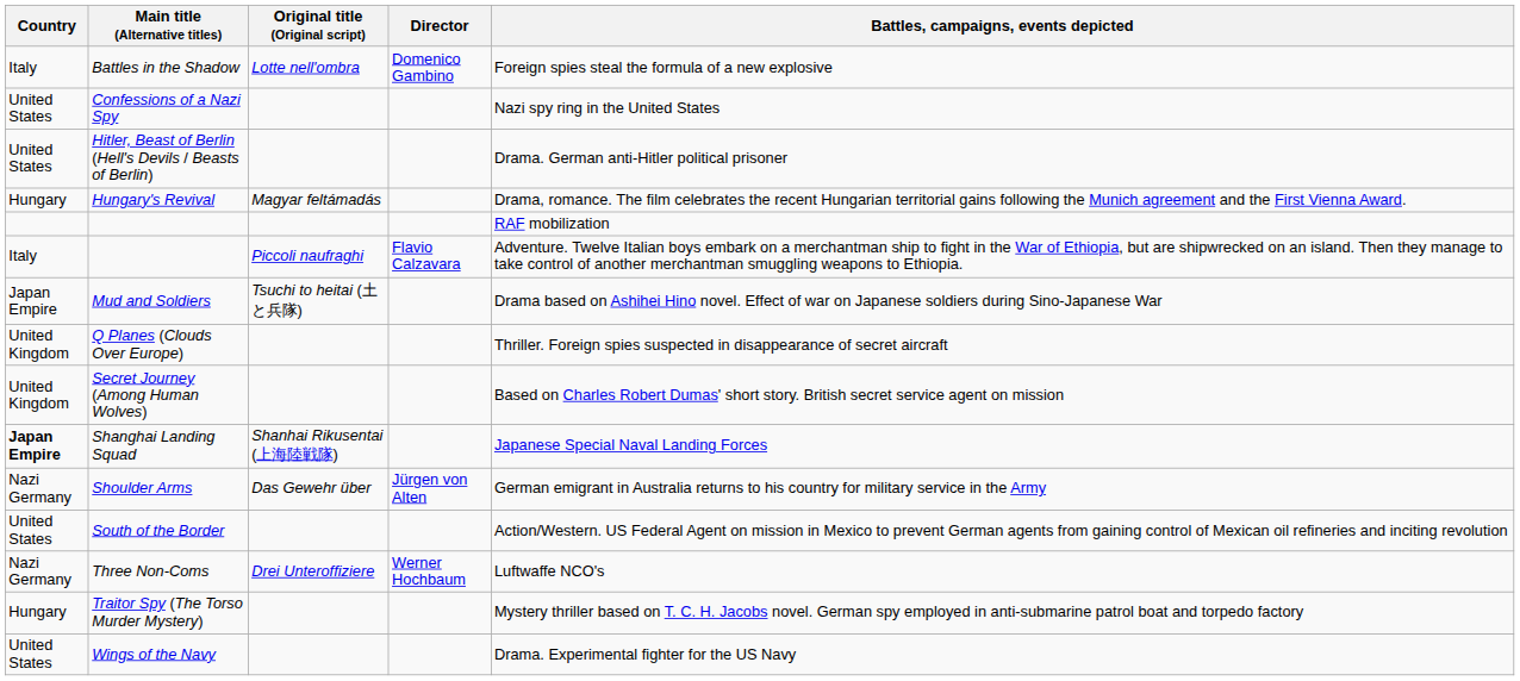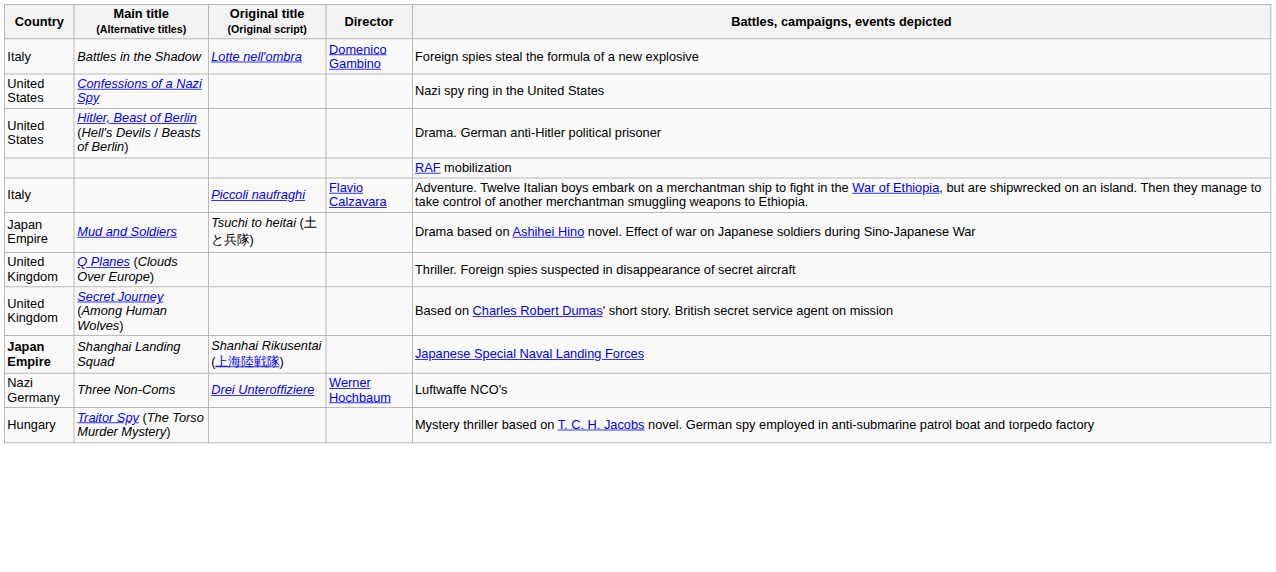 <table class="wikitable sortable" style="width:100%;">
 <tr>
 <th width= 80>Country</th>
 <th width=160>Main title<br><small>(Alternative titles)</small></th>
 <th width=140>Original title<br><small>(Original script)</small></th>
 <th width=100>Director</th>
 <th class="unsortable">Battles, campaigns, events depicted</th>
 </tr>
 <tr>
 <td>Italy</td>
 <td><em>Battles in the Shadow</em> </td>
 <td><em><a href='#'>Lotte nell'ombra</a></em></td>
 <td><a href='#'>Domenico Gambino</a></td>
 <td>Foreign spies steal the formula of a new explosive</td>
 </tr>
 <tr>
 <td>United States</td>
 <td><em><a href='#'>Confessions of a Nazi Spy</a></em></td>
 <td></td>
 <td></td>
 <td>Nazi spy ring in the United States</td>
 </tr>
 <tr>
 <td>United States</td>
 <td><em><a href='#'>Hitler, Beast of Berlin</a></em> (<em>Hell's Devils</em> / <em>Beasts of Berlin</em>)</td>
 <td></td>
 <td></td>
 <td>Drama. German anti-Hitler political prisoner</td>
-</tr>
-<tr>
-<td>Hungary</td>
-<td><em><a href='#'>Hungary's Revival</a></em></td>
-<td><em>Magyar feltámadás</em></td>
-<td></td>
-<td>Drama, romance. The film celebrates the recent Hungarian territorial gains following the <a href='#'>Munich agreement</a> and the <a href='#'>First Vienna Award</a>.</td>
 </tr>
 <tr>
 <td></td>
 <td><em></em></td>
 <td></td>
 <td></td>
 <td><a href='#'>RAF</a> mobilization </td>
 </tr>
 <tr>
 <td>Italy</td>
 <td><em></em></td>
 <td><em><a href='#'>Piccoli naufraghi</a></em></td>
 <td><a href='#'>Flavio Calzavara</a></td>
 <td>Adventure. Twelve Italian boys embark on a merchantman ship to fight in the <a href='#'>War of Ethiopia</a>, but are shipwrecked on an island. Then they manage to take control of another merchantman smuggling weapons to Ethiopia.</td>
 </tr>
 <tr>
 <td>Japan Empire</td>
 <td><em><a href='#'>Mud and Soldiers</a></em></td>
 <td><em>Tsuchi to heitai</em> (土と兵隊)</td>
 <td></td>
 <td>Drama based on <a href='#'>Ashihei Hino</a> novel. Effect of war on Japanese soldiers during Sino-Japanese War</td>
 </tr>
 <tr>
 <td>United Kingdom</td>
 <td><em><a href='#'>Q Planes</a></em> (<em>Clouds Over Europe</em>)</td>
 <td></td>
 <td></td>
 <td>Thriller. Foreign spies suspected in disappearance of secret aircraft </td>
 </tr>
 <tr>
 <td>United Kingdom</td>
 <td><em><a href='#'>Secret Journey</a></em> (<em>Among Human Wolves</em>)</td>
 <td></td>
 <td></td>
 <td>Based on <a href='#'>Charles Robert Dumas</a>' short story. British secret service agent on mission</td>
 </tr>
 <tr>
 <td><strong>Japan Empire</strong></td>
 <td><em>Shanghai Landing Squad</em></td>
 <td><em>Shanhai Rikusentai</em> (<a href='#'>上海陸戦隊</a>)</td>
 <td></td>
 <td><a href='#'>Japanese Special Naval Landing Forces</a></td>
 </tr>
 <tr>
 <td>Nazi Germany</td>
-<td><em><a href='#'>Shoulder Arms</a></em></td>
-<td><em>Das Gewehr über</em></td>
-<td><a href='#'>Jürgen von Alten</a></td>
-<td>German emigrant in Australia returns to his country for military service in the <a href='#'>Army</a></td>
-</tr>
-<tr>
-<td>United States</td>
-<td><em><a href='#'>South of the Border</a></em></td>
-<td></td>
-<td></td>
-<td>Action/Western. US Federal Agent on mission in Mexico to prevent German agents from gaining control of Mexican oil refineries and inciting revolution</td>
-</tr>
-<tr>
-<td>Nazi Germany</td>
 <td><em>Three Non-Coms</em> </td>
 <td><em><a href='#'>Drei Unteroffiziere</a></em></td>
 <td><a href='#'>Werner Hochbaum</a></td>
 <td>Luftwaffe NCO's</td>
 </tr>
 <tr>
 <td>Hungary</td>
 <td><em><a href='#'>Traitor Spy</a></em> (<em>The Torso Murder Mystery</em>)</td>
 <td></td>
 <td></td>
 <td>Mystery thriller based on <a href='#'>T. C. H. Jacobs</a> novel. German spy employed in anti-submarine patrol boat and torpedo factory</td>
 </tr>
-<tr>
-<td>United States</td>
-<td><em><a href='#'>Wings of the Navy</a></em></td>
-<td></td>
-<td></td>
-<td>Drama. Experimental fighter for the US Navy</td>
-</tr>
 </table>
